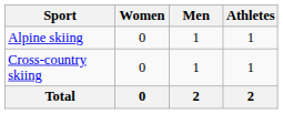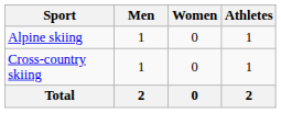 <table class="wikitable sortable" style="text-align:center;">
 <tr>
 <th width=120>Sport</th>
+<th width=55>Men</th>
 <th width=55>Women</th>
-<th width=55>Men</th>
 <th width="55">Athletes</th>
 </tr>
 <tr>
 <td align=left><a href='#'>Alpine skiing</a></td>
+<td>1</td>
 <td>0</td>
-<td>1</td>
 <td>1</td>
 </tr>
 <tr>
 <td align=left><a href='#'>Cross-country skiing</a></td>
+<td>1</td>
 <td>0</td>
-<td>1</td>
 <td>1</td>
 </tr>
 <tr>
 <th>Total</th>
+<th>2</th>
 <th>0</th>
-<th>2</th>
 <th>2</th>
 </tr>
 </table>
